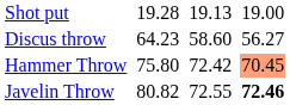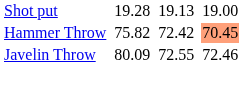 <table>
 <tr>
 <td><a href='#'>Shot put</a></td>
 <td></td>
 <td>19.28 </td>
 <td></td>
 <td>19.13</td>
 <td></td>
 <td>19.00</td>
 </tr>
 <tr>
-<td><a href='#'>Discus throw</a></td>
-<td></td>
-<td>64.23 </td>
-<td></td>
-<td>58.60 </td>
-<td></td>
-<td>56.27 </td>
-</tr>
-<tr>
 <td><a href='#'>Hammer Throw</a></td>
 <td></td>
-<td>75.80</td>
+<td>75.82</td>
 <td></td>
 <td>72.42 </td>
 <td></td>
 <td style="background: lightsalmon;">70.45 </td>
 </tr>
 <tr>
 <td><a href='#'>Javelin Throw</a></td>
 <td></td>
-<td>80.82</td>
+<td>80.09</td>
 <td></td>
 <td>72.55 </td>
 <td></td>
-<td><strong>72.46</strong></td>
+<td>72.46</td>
 </tr>
 </table>
